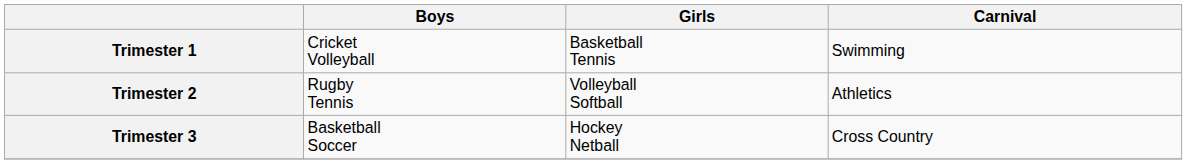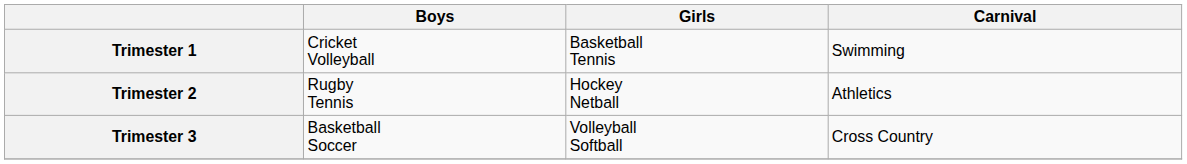 <table class="wikitable" style="width:60%">
 <tr>
 <th></th>
 <th>Boys</th>
 <th>Girls</th>
 <th>Carnival</th>
 </tr>
 <tr>
 <th>Trimester 1</th>
 <td>Cricket<br>Volleyball</td>
 <td>Basketball<br>Tennis</td>
 <td>Swimming</td>
 </tr>
 <tr>
 <th>Trimester 2</th>
 <td>Rugby<br>Tennis</td>
-<td>Volleyball<br>Softball</td>
+<td>Hockey<br>Netball</td>
 <td>Athletics</td>
 </tr>
 <tr>
 <th>Trimester 3</th>
 <td>Basketball<br>Soccer</td>
-<td>Hockey<br>Netball</td>
+<td>Volleyball<br>Softball</td>
 <td>Cross Country</td>
 </tr>
 <tr>
 </tr>
 </table>
